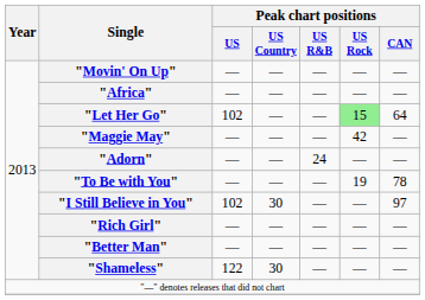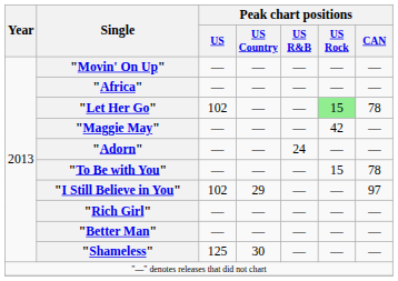 <table class="wikitable plainrowheaders" style="text-align:center;">
 <tr>
 <th rowspan="2">Year</th>
 <th rowspan="2" style="width:12em;">Single</th>
 <th colspan="5">Peak chart positions</th>
 </tr>
 <tr style="font-size:smaller;">
 <th width="40"><a href='#'>US</a><br></th>
 <th width="40"><a href='#'>US<br>Country</a><br></th>
 <th width="40"><a href='#'>US<br>R&B</a><br></th>
 <th width="40"><a href='#'>US<br>Rock</a><br></th>
 <th width="40"><a href='#'>CAN</a><br></th>
 </tr>
 <tr>
 <td rowspan="10">2013</td>
 <th scope="row">"<a href='#'>Movin' On Up</a>"</th>
 <td>—</td>
 <td>—</td>
 <td>—</td>
 <td>—</td>
 <td>—</td>
 </tr>
 <tr>
 <th scope="row">"<a href='#'>Africa</a>"</th>
 <td>—</td>
 <td>—</td>
 <td>—</td>
 <td>—</td>
 <td>—</td>
 </tr>
 <tr>
 <th scope="row">"<a href='#'>Let Her Go</a>"</th>
 <td>102</td>
 <td>—</td>
 <td>—</td>
 <td style="background: lightgreen;">15</td>
-<td>64</td>
+<td>78</td>
 </tr>
 <tr>
 <th scope="row">"<a href='#'>Maggie May</a>"</th>
 <td>—</td>
 <td>—</td>
 <td>—</td>
 <td>42</td>
 <td>—</td>
 </tr>
 <tr>
 <th scope="row">"<a href='#'>Adorn</a>"</th>
 <td>—</td>
 <td>—</td>
 <td>24</td>
 <td>—</td>
 <td>—</td>
 </tr>
 <tr>
 <th scope="row">"<a href='#'>To Be with You</a>"</th>
 <td>—</td>
 <td>—</td>
 <td>—</td>
-<td>19</td>
+<td>15</td>
 <td>78</td>
 </tr>
 <tr>
 <th scope="row">"<a href='#'>I Still Believe in You</a>"</th>
 <td>102</td>
-<td>30</td>
+<td>29</td>
 <td>—</td>
 <td>—</td>
 <td>97</td>
 </tr>
 <tr>
 <th scope="row">"<a href='#'>Rich Girl</a>"</th>
 <td>—</td>
 <td>—</td>
 <td>—</td>
 <td>—</td>
 <td>—</td>
 </tr>
 <tr>
 <th scope="row">"<a href='#'>Better Man</a>"</th>
 <td>—</td>
 <td>—</td>
 <td>—</td>
 <td>—</td>
 <td>—</td>
 </tr>
 <tr>
 <th scope="row">"<a href='#'>Shameless</a>"</th>
-<td>122</td>
+<td>125</td>
 <td>30</td>
 <td>—</td>
 <td>—</td>
 <td>—</td>
 </tr>
 <tr>
 <td colspan="7" style="font-size:8pt">"—" denotes releases that did not chart</td>
 </tr>
 <tr>
 </tr>
 </table>
